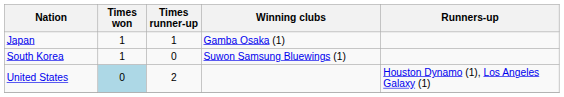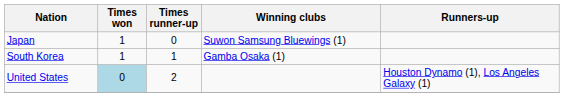 <table class="wikitable sortable">
 <tr>
 <th width=4%>Nation</th>
 <th width=1%>Times won</th>
 <th width=1%>Times runner-up</th>
 <th width=9%>Winning clubs</th>
 <th width=9%>Runners-up</th>
 </tr>
 <tr>
 <td> <a href='#'>Japan</a></td>
 <td align=center>1</td>
-<td align=center>1</td>
-<td><a href='#'>Gamba Osaka</a> (1)</td>
+<td align=center>0</td>
+<td><a href='#'>Suwon Samsung Bluewings</a> (1)</td>
 <td></td>
 </tr>
 <tr>
 <td> <a href='#'>South Korea</a></td>
 <td align=center>1</td>
-<td align=center>0</td>
-<td><a href='#'>Suwon Samsung Bluewings</a> (1)</td>
+<td align=center>1</td>
+<td><a href='#'>Gamba Osaka</a> (1)</td>
 <td></td>
 </tr>
 <tr>
 <td> <a href='#'>United States</a></td>
 <td align=center style="background: lightblue;">0</td>
 <td align=center>2</td>
 <td></td>
 <td><a href='#'>Houston Dynamo</a> (1), <a href='#'>Los Angeles Galaxy</a> (1)</td>
 </tr>
 <tr>
 </tr>
 </table>
